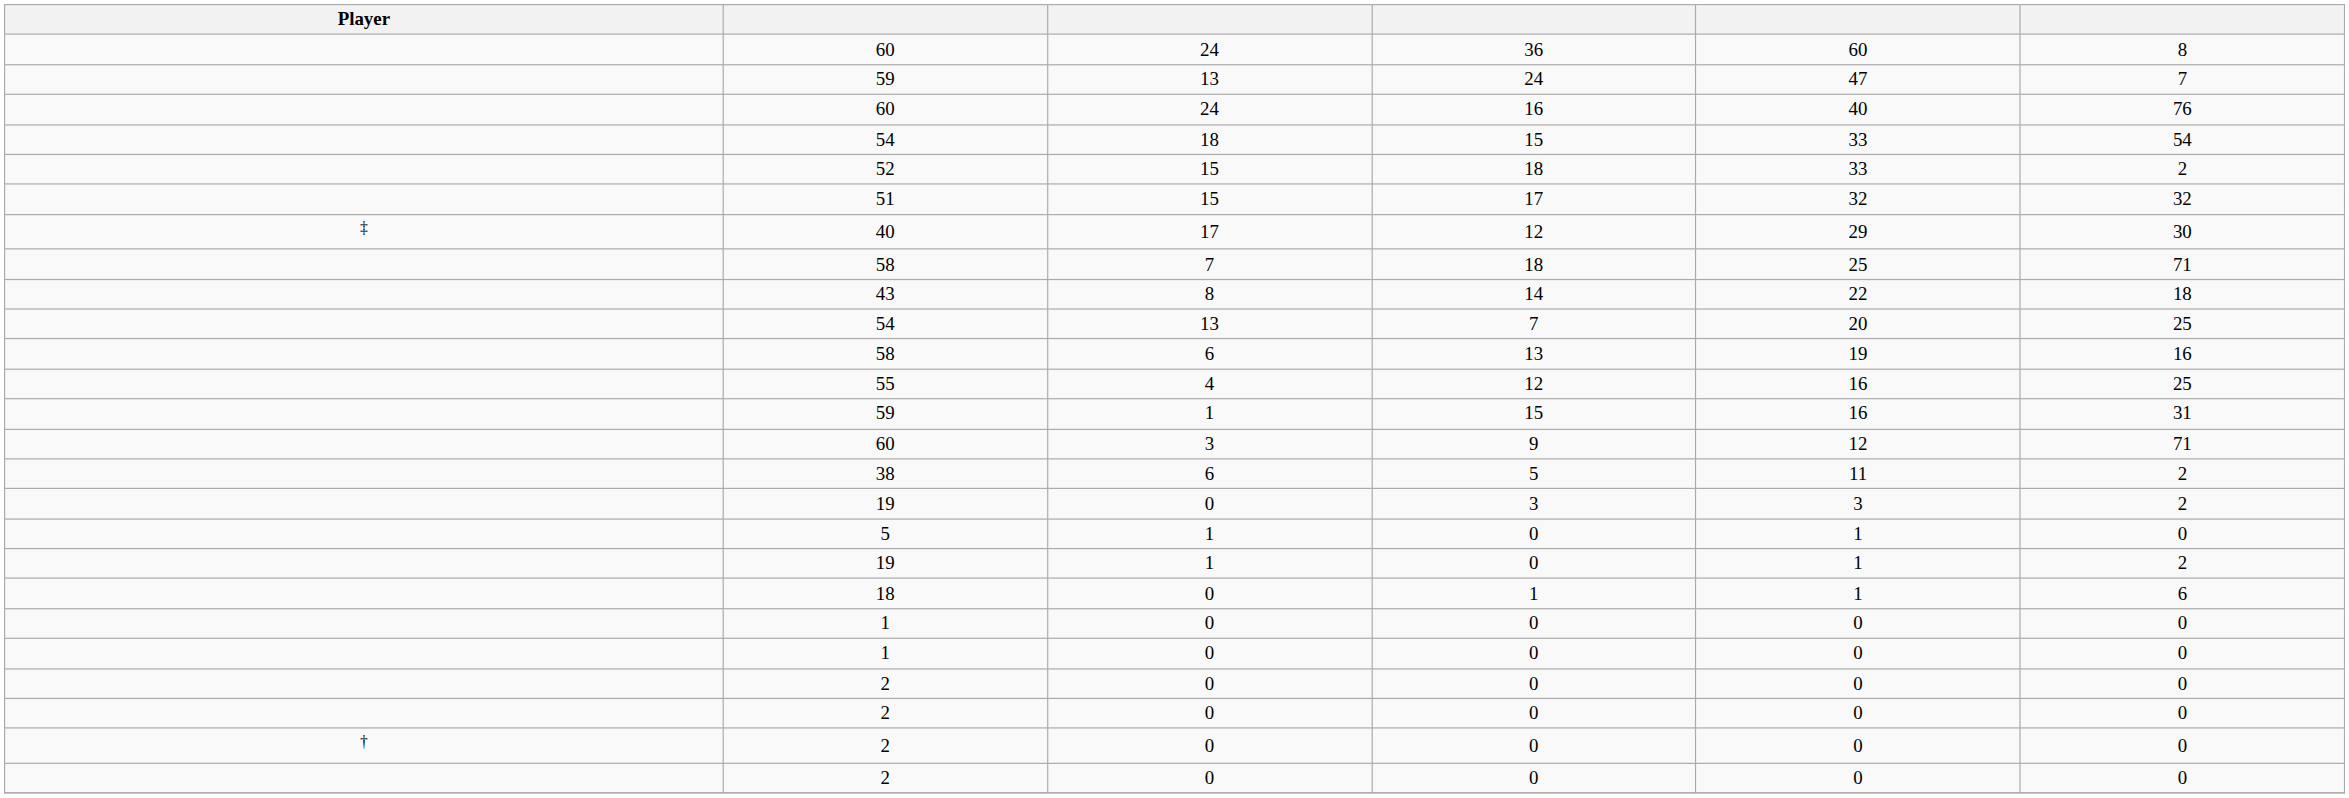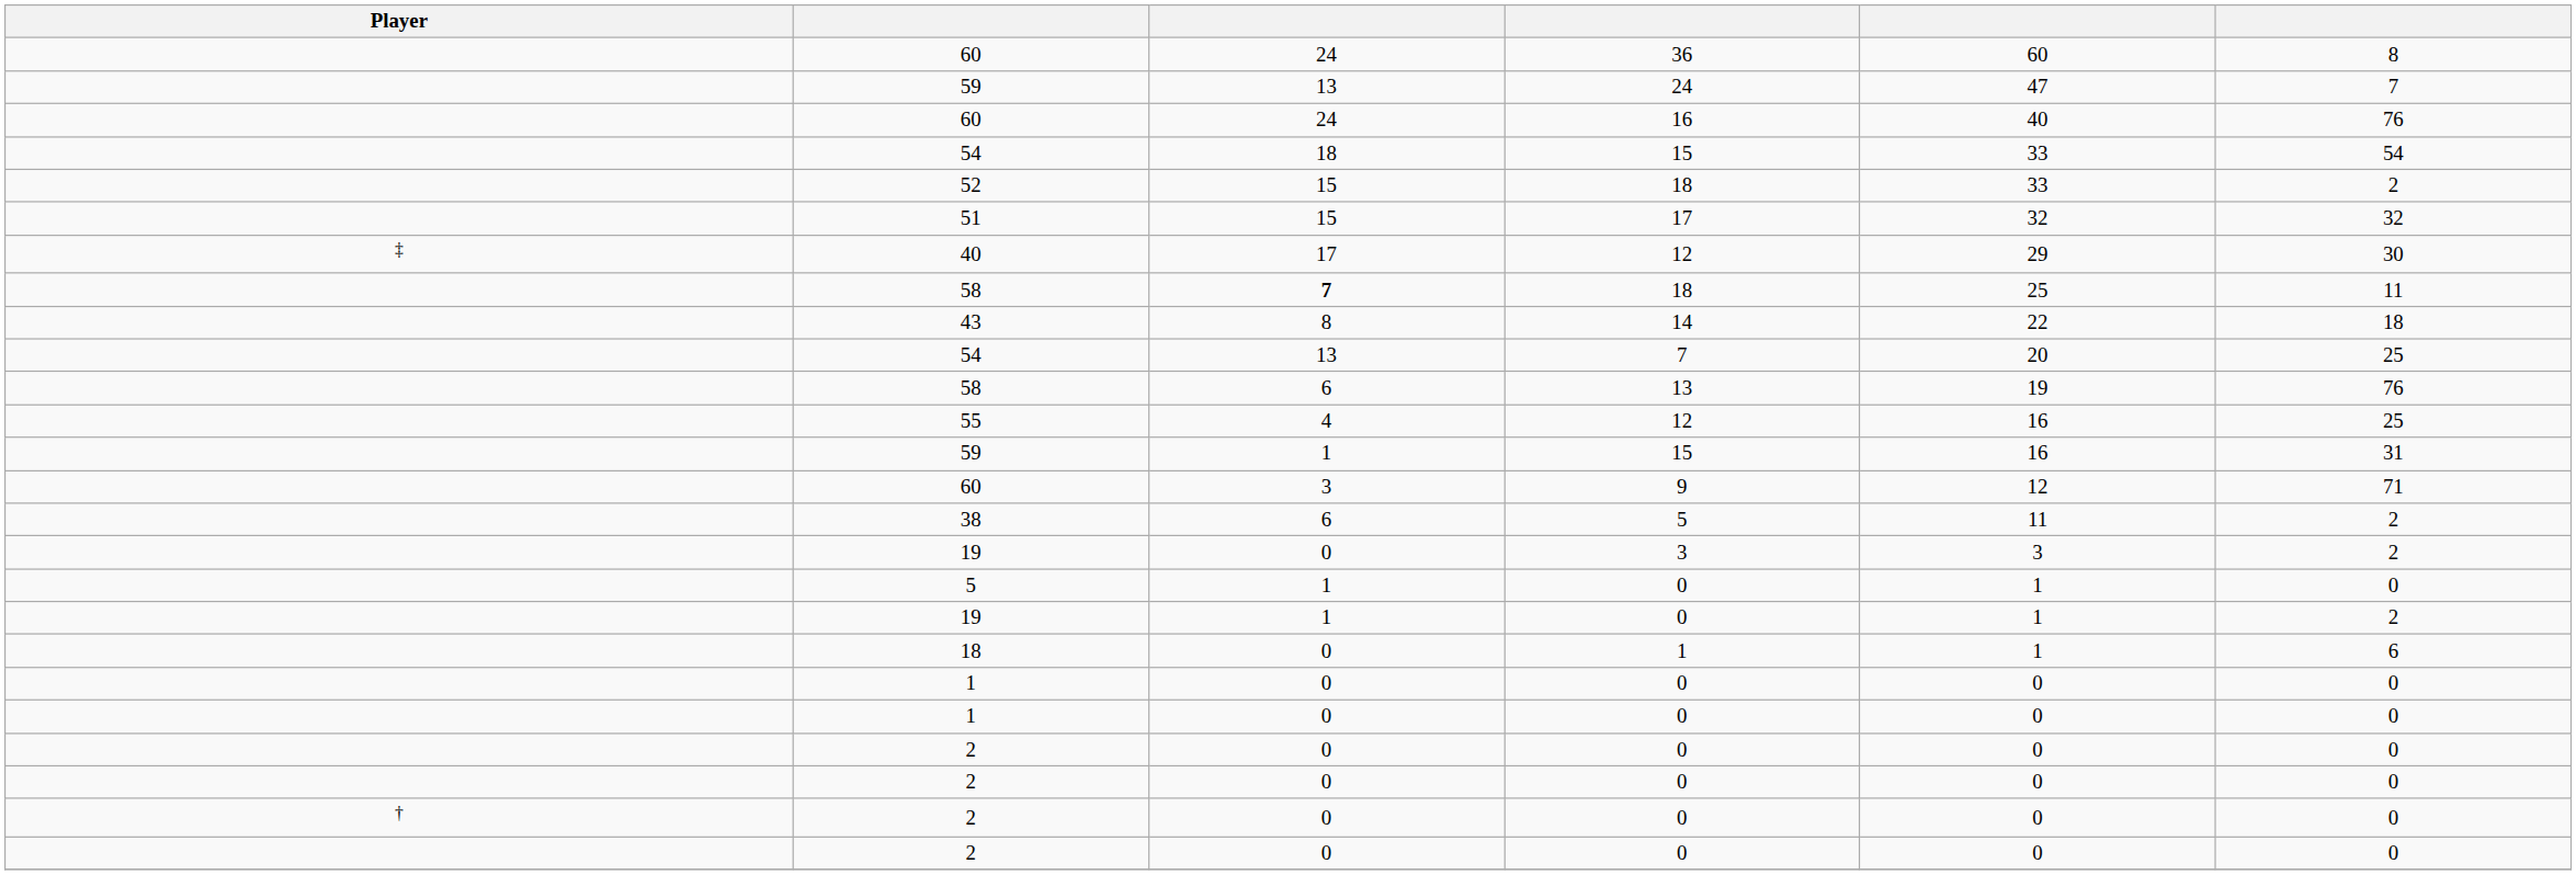 <table class="wikitable sortable" style="width:100%;">
 <tr align=center>
 <th>Player</th>
 <th></th>
 <th></th>
 <th></th>
 <th></th>
 <th></th>
 </tr>
 <tr align=center>
 <td></td>
 <td>60</td>
 <td>24</td>
 <td>36</td>
 <td>60</td>
 <td>8</td>
 </tr>
 <tr align=center>
 <td></td>
 <td>59</td>
 <td>13</td>
 <td>24</td>
 <td>47</td>
 <td>7</td>
 </tr>
 <tr align=center>
 <td></td>
 <td>60</td>
 <td>24</td>
 <td>16</td>
 <td>40</td>
 <td>76</td>
 </tr>
 <tr align=center>
 <td></td>
 <td>54</td>
 <td>18</td>
 <td>15</td>
 <td>33</td>
 <td>54</td>
 </tr>
 <tr align=center>
 <td></td>
 <td>52</td>
 <td>15</td>
 <td>18</td>
 <td>33</td>
 <td>2</td>
 </tr>
 <tr align=center>
 <td></td>
 <td>51</td>
 <td>15</td>
 <td>17</td>
 <td>32</td>
 <td>32</td>
 </tr>
 <tr align=center>
 <td><sup>‡</sup></td>
 <td>40</td>
 <td>17</td>
 <td>12</td>
 <td>29</td>
 <td>30</td>
 </tr>
 <tr align=center>
 <td></td>
 <td>58</td>
-<td>7</td>
+<td><strong>7</strong></td>
 <td>18</td>
 <td>25</td>
-<td>71</td>
+<td>11</td>
 </tr>
 <tr align=center>
 <td></td>
 <td>43</td>
 <td>8</td>
 <td>14</td>
 <td>22</td>
 <td>18</td>
 </tr>
 <tr align=center>
 <td></td>
 <td>54</td>
 <td>13</td>
 <td>7</td>
 <td>20</td>
 <td>25</td>
 </tr>
 <tr align=center>
 <td></td>
 <td>58</td>
 <td>6</td>
 <td>13</td>
 <td>19</td>
-<td>16</td>
+<td>76</td>
 </tr>
 <tr align=center>
 <td></td>
 <td>55</td>
 <td>4</td>
 <td>12</td>
 <td>16</td>
 <td>25</td>
 </tr>
 <tr align=center>
 <td></td>
 <td>59</td>
 <td>1</td>
 <td>15</td>
 <td>16</td>
 <td>31</td>
 </tr>
 <tr align=center>
 <td></td>
 <td>60</td>
 <td>3</td>
 <td>9</td>
 <td>12</td>
 <td>71</td>
 </tr>
 <tr align=center>
 <td></td>
 <td>38</td>
 <td>6</td>
 <td>5</td>
 <td>11</td>
 <td>2</td>
 </tr>
 <tr align=center>
 <td></td>
 <td>19</td>
 <td>0</td>
 <td>3</td>
 <td>3</td>
 <td>2</td>
 </tr>
 <tr align=center>
 <td></td>
 <td>5</td>
 <td>1</td>
 <td>0</td>
 <td>1</td>
 <td>0</td>
 </tr>
 <tr align=center>
 <td></td>
 <td>19</td>
 <td>1</td>
 <td>0</td>
 <td>1</td>
 <td>2</td>
 </tr>
 <tr align=center>
 <td></td>
 <td>18</td>
 <td>0</td>
 <td>1</td>
 <td>1</td>
 <td>6</td>
 </tr>
 <tr align=center>
 <td></td>
 <td>1</td>
 <td>0</td>
 <td>0</td>
 <td>0</td>
 <td>0</td>
 </tr>
 <tr align=center>
 <td></td>
 <td>1</td>
 <td>0</td>
 <td>0</td>
 <td>0</td>
 <td>0</td>
 </tr>
 <tr align=center>
 <td></td>
 <td>2</td>
 <td>0</td>
 <td>0</td>
 <td>0</td>
 <td>0</td>
 </tr>
 <tr align=center>
 <td></td>
 <td>2</td>
 <td>0</td>
 <td>0</td>
 <td>0</td>
 <td>0</td>
 </tr>
 <tr align=center>
 <td><sup>†</sup></td>
 <td>2</td>
 <td>0</td>
 <td>0</td>
 <td>0</td>
 <td>0</td>
 </tr>
 <tr align=center>
 <td></td>
 <td>2</td>
 <td>0</td>
 <td>0</td>
 <td>0</td>
 <td>0</td>
 </tr>
 <tr>
 </tr>
 </table>
